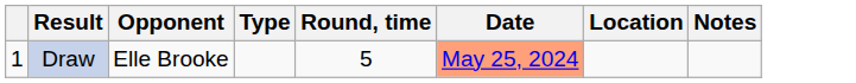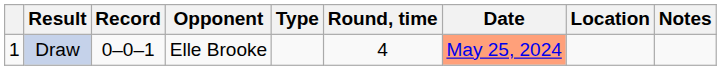 <table class="wikitable" style="text-align:center">
 <tr>
 <th></th>
 <th>Result</th>
+<th>Record</th>
 <th>Opponent</th>
 <th>Type</th>
 <th>Round, time</th>
 <th>Date</th>
 <th>Location</th>
 <th>Notes</th>
 </tr>
 <tr>
 <td>1</td>
 <td style="background:#c5d2ea; color:black; vertical-align:middle; text-align:center; " class="table-draw">Draw</td>
+<td>0–0–1</td>
 <td style="text-align:left;">Elle Brooke</td>
 <td></td>
-<td>5</td>
+<td>4</td>
 <td style="background: lightsalmon;"><a href='#'>May 25, 2024</a></td>
 <td style="text-align:left;"></td>
 <td style="text-align:left;"></td>
 </tr>
 </table>
